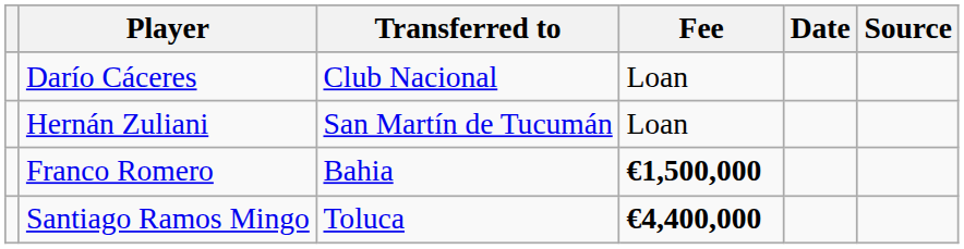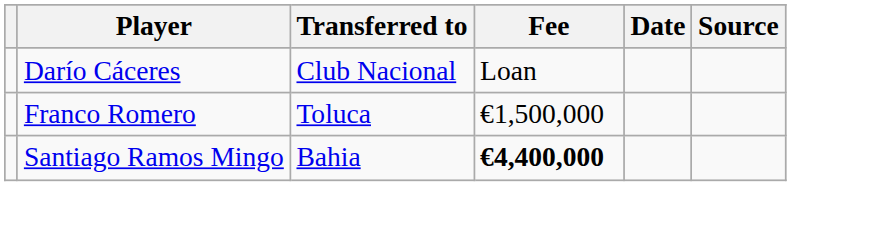 <table class="wikitable plainrowheaders sortable">
 <tr>
 <th></th>
 <th scope="col">Player</th>
 <th>Transferred to</th>
 <th style="width: 80px;">Fee</th>
 <th scope="col">Date</th>
 <th scope="col">Source</th>
 </tr>
 <tr>
 <td align="center"></td>
 <td> <a href='#'>Darío Cáceres</a></td>
 <td> <a href='#'>Club Nacional</a></td>
 <td>Loan</td>
 <td></td>
 <td></td>
 </tr>
 <tr>
 <td align="center"></td>
-<td> <a href='#'>Hernán Zuliani</a></td>
-<td> <a href='#'>San Martín de Tucumán</a></td>
-<td>Loan</td>
-<td></td>
-<td></td>
-</tr>
-<tr>
-<td align="center"></td>
 <td> <a href='#'>Franco Romero</a></td>
-<td> <a href='#'>Bahia</a></td>
-<td><strong>€1,500,000</strong></td>
+<td> <a href='#'>Toluca</a></td>
+<td>€1,500,000</td>
 <td></td>
 <td></td>
 </tr>
 <tr>
 <td align="center"></td>
 <td> <a href='#'>Santiago Ramos Mingo</a></td>
-<td> <a href='#'>Toluca</a></td>
+<td> <a href='#'>Bahia</a></td>
 <td><strong>€4,400,000</strong></td>
 <td></td>
 <td></td>
 </tr>
 </table>
